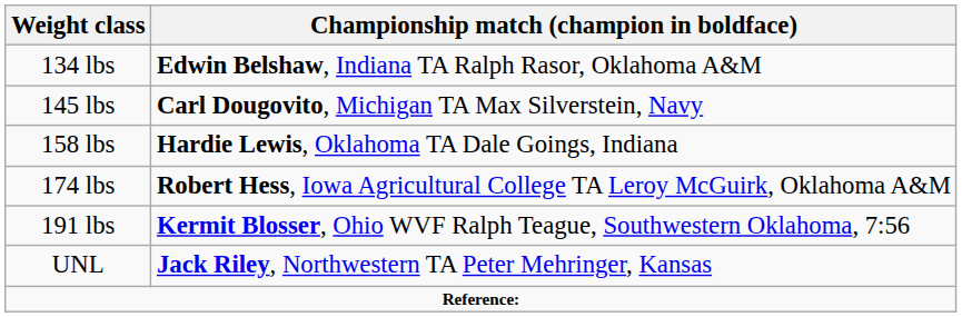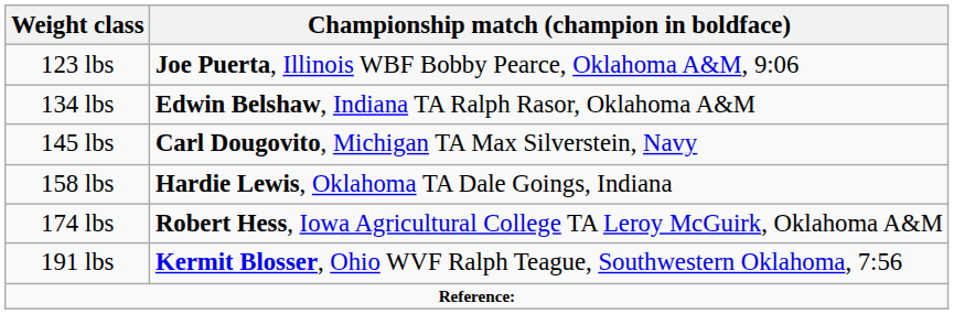 <table class="wikitable" style="text-align:center">
 <tr>
 <th>Weight class</th>
 <th>Championship match (champion in boldface)</th>
+</tr>
+<tr>
+<td>123 lbs</td>
+<td align=left><strong>Joe Puerta</strong>, <a href='#'>Illinois</a> WBF Bobby Pearce, <a href='#'>Oklahoma A&M</a>, 9:06</td>
 </tr>
 <tr>
 <td>134 lbs</td>
 <td align=left><strong>Edwin Belshaw</strong>, <a href='#'>Indiana</a> TA Ralph Rasor, Oklahoma A&M</td>
 </tr>
 <tr>
 <td>145 lbs</td>
 <td align=left><strong>Carl Dougovito</strong>, <a href='#'>Michigan</a> TA Max Silverstein, <a href='#'>Navy</a></td>
 </tr>
 <tr>
 <td>158 lbs</td>
 <td align=left><strong>Hardie Lewis</strong>, <a href='#'>Oklahoma</a> TA Dale Goings, Indiana</td>
 </tr>
 <tr>
 <td>174 lbs</td>
 <td align=left><strong>Robert Hess</strong>, <a href='#'>Iowa Agricultural College</a> TA <a href='#'>Leroy McGuirk</a>, Oklahoma A&M</td>
 </tr>
 <tr>
 <td>191 lbs</td>
 <td align=left><strong><a href='#'>Kermit Blosser</a></strong>, <a href='#'>Ohio</a> WVF Ralph Teague, <a href='#'>Southwestern Oklahoma</a>, 7:56</td>
 </tr>
 <tr>
-<td>UNL</td>
-<td align=left><strong><a href='#'>Jack Riley</a></strong>, <a href='#'>Northwestern</a> TA <a href='#'>Peter Mehringer</a>, <a href='#'>Kansas</a></td>
-</tr>
-<tr>
 <td colspan="2"  style="font-size:8pt; text-align:center;"><strong>Reference:</strong></td>
 </tr>
 </table>
